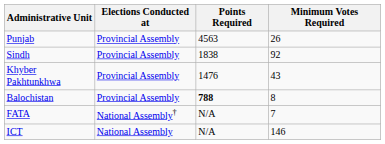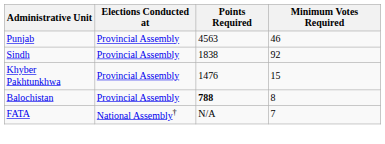 <table class="wikitable">
 <tr>
 <th>Administrative Unit</th>
 <th>Elections Conducted at</th>
 <th>Points Required</th>
 <th>Minimum Votes Required</th>
 </tr>
 <tr>
 <td><a href='#'>Punjab</a></td>
 <td><a href='#'>Provincial Assembly</a></td>
 <td>4563</td>
-<td>26</td>
+<td>46</td>
 </tr>
 <tr>
 <td><a href='#'>Sindh</a></td>
 <td><a href='#'>Provincial Assembly</a></td>
 <td>1838</td>
 <td>92</td>
 </tr>
 <tr>
 <td><a href='#'>Khyber Pakhtunkhwa</a></td>
 <td><a href='#'>Provincial Assembly</a></td>
 <td>1476</td>
-<td>43</td>
+<td>15</td>
 </tr>
 <tr>
 <td><a href='#'>Balochistan</a></td>
 <td><a href='#'>Provincial Assembly</a></td>
 <td><strong>788</strong></td>
 <td>8</td>
 </tr>
 <tr>
 <td><a href='#'>FATA</a></td>
 <td><a href='#'>National Assembly</a><sup>†</sup></td>
 <td>N/A</td>
 <td>7</td>
 </tr>
-<tr>
-<td><a href='#'>ICT</a></td>
-<td><a href='#'>National Assembly</a></td>
-<td>N/A</td>
-<td>146</td>
-</tr>
 </table>
